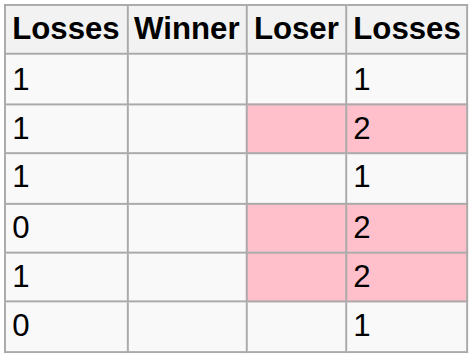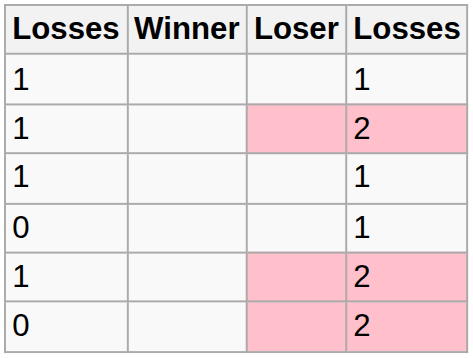 <table class=wikitable>
 <tr>
 <th>Losses</th>
 <th>Winner</th>
 <th>Loser</th>
 <th>Losses</th>
 </tr>
 <tr>
 <td>1</td>
 <td></td>
 <td></td>
 <td>1</td>
 </tr>
 <tr>
 <td>1</td>
 <td></td>
 <td bgcolor=pink></td>
 <td bgcolor=pink>2</td>
 </tr>
 <tr>
 <td>1</td>
 <td></td>
 <td></td>
 <td>1</td>
 </tr>
 <tr>
 <td>0</td>
 <td></td>
-<td bgcolor=pink></td>
-<td bgcolor=pink>2</td>
+<td></td>
+<td>1</td>
 </tr>
 <tr>
 <td>1</td>
 <td></td>
 <td bgcolor=pink></td>
 <td bgcolor=pink>2</td>
 </tr>
 <tr>
 <td>0</td>
 <td></td>
-<td></td>
-<td>1</td>
+<td bgcolor=pink></td>
+<td bgcolor=pink>2</td>
 </tr>
 </table>
